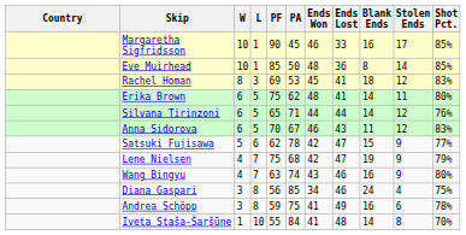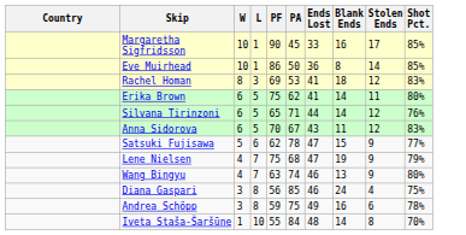 <table class="wikitable">
 <tr>
 <th width=150>Country</th>
 <th width=150>Skip</th>
 <th width=15>W</th>
 <th width=15>L</th>
 <th width=20>PF</th>
 <th width=20>PA</th>
-<th width=20>Ends <br> Won</th>
 <th width=20>Ends <br> Lost</th>
 <th width=20>Blank <br> Ends</th>
 <th width=20>Stolen <br> Ends</th>
 <th width=20>Shot <br> Pct.</th>
 </tr>
 <tr bgcolor=#ffffcc>
 <td></td>
 <td><a href='#'>Margaretha Sigfridsson</a></td>
 <td>10</td>
 <td>1</td>
 <td>90</td>
 <td>45</td>
-<td>46</td>
 <td>33</td>
 <td>16</td>
 <td>17</td>
 <td>85%</td>
 </tr>
 <tr bgcolor=#ffffcc>
 <td></td>
 <td><a href='#'>Eve Muirhead</a></td>
 <td>10</td>
 <td>1</td>
-<td>85</td>
+<td>86</td>
 <td>50</td>
-<td>48</td>
 <td>36</td>
 <td>8</td>
 <td>14</td>
 <td>85%</td>
 </tr>
 <tr bgcolor=#ffffcc>
 <td></td>
 <td><a href='#'>Rachel Homan</a></td>
 <td>8</td>
 <td>3</td>
 <td>69</td>
 <td>53</td>
-<td>45</td>
 <td>41</td>
 <td>18</td>
 <td>12</td>
 <td>83%</td>
 </tr>
 <tr bgcolor=#ccffcc>
 <td></td>
 <td><a href='#'>Erika Brown</a></td>
 <td>6</td>
 <td>5</td>
 <td>75</td>
 <td>62</td>
-<td>48</td>
 <td>41</td>
 <td>14</td>
 <td>11</td>
 <td>80%</td>
 </tr>
 <tr bgcolor=#ccffcc>
 <td></td>
 <td><a href='#'>Silvana Tirinzoni</a></td>
 <td>6</td>
 <td>5</td>
 <td>65</td>
 <td>71</td>
 <td>44</td>
-<td>44</td>
 <td>14</td>
 <td>12</td>
 <td>76%</td>
 </tr>
 <tr bgcolor=#ccffcc>
 <td></td>
 <td><a href='#'>Anna Sidorova</a></td>
 <td>6</td>
 <td>5</td>
 <td>70</td>
 <td>67</td>
-<td>46</td>
 <td>43</td>
 <td>11</td>
 <td>12</td>
 <td>83%</td>
 </tr>
 <tr>
 <td></td>
 <td><a href='#'>Satsuki Fujisawa</a></td>
 <td>5</td>
 <td>6</td>
 <td>62</td>
 <td>78</td>
-<td>42</td>
 <td>47</td>
 <td>15</td>
 <td>9</td>
 <td>77%</td>
 </tr>
 <tr>
 <td></td>
 <td><a href='#'>Lene Nielsen</a></td>
 <td>4</td>
 <td>7</td>
 <td>75</td>
 <td>68</td>
-<td>42</td>
 <td>47</td>
 <td>19</td>
 <td>9</td>
 <td>79%</td>
 </tr>
 <tr>
 <td></td>
 <td><a href='#'>Wang Bingyu</a></td>
 <td>4</td>
 <td>7</td>
 <td>63</td>
 <td>74</td>
-<td>43</td>
 <td>46</td>
-<td>16</td>
+<td>13</td>
 <td>9</td>
 <td>80%</td>
 </tr>
 <tr>
 <td></td>
 <td><a href='#'>Diana Gaspari</a></td>
 <td>3</td>
 <td>8</td>
 <td>56</td>
 <td>85</td>
-<td>34</td>
 <td>46</td>
 <td>24</td>
 <td>4</td>
 <td>75%</td>
 </tr>
 <tr>
 <td></td>
 <td><a href='#'>Andrea Schöpp</a></td>
 <td>3</td>
 <td>8</td>
 <td>59</td>
 <td>75</td>
-<td>41</td>
 <td>49</td>
 <td>16</td>
 <td>6</td>
 <td>78%</td>
 </tr>
 <tr>
 <td></td>
 <td><a href='#'>Iveta Staša-Šaršūne</a></td>
 <td>1</td>
 <td>10</td>
 <td>55</td>
 <td>84</td>
-<td>41</td>
 <td>48</td>
 <td>14</td>
 <td>8</td>
 <td>70%</td>
 </tr>
 </table>
